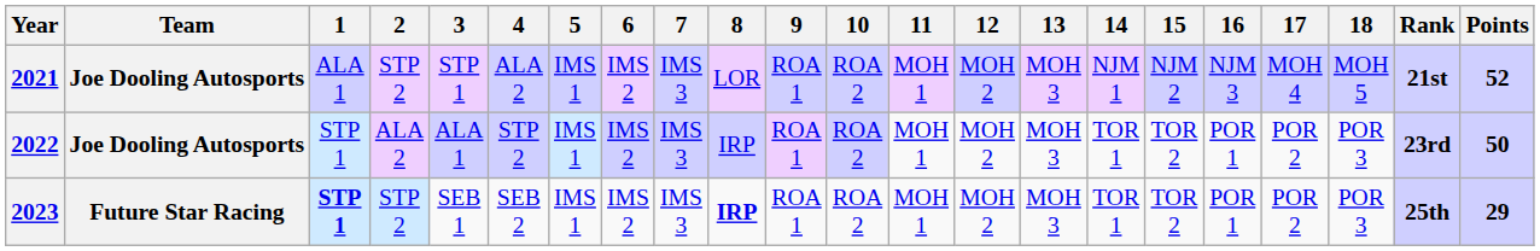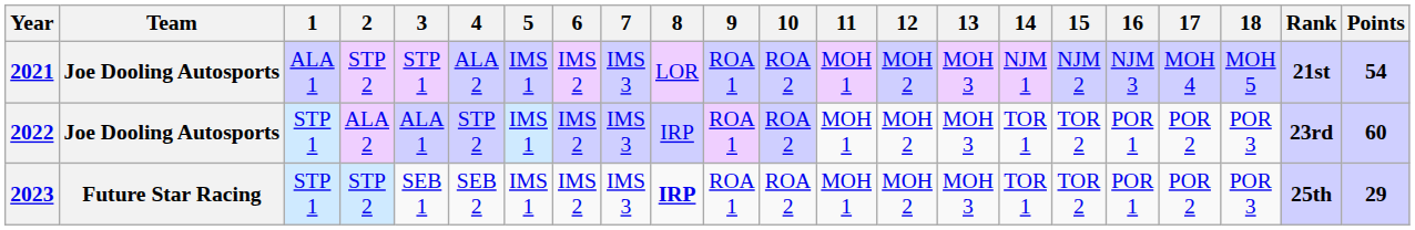 <table class="wikitable" style="text-align:center; font-size:90%">
 <tr>
 <th>Year</th>
 <th>Team</th>
 <th>1</th>
 <th>2</th>
 <th>3</th>
 <th>4</th>
 <th>5</th>
 <th>6</th>
 <th>7</th>
 <th>8</th>
 <th>9</th>
 <th>10</th>
 <th>11</th>
 <th>12</th>
 <th>13</th>
 <th>14</th>
 <th>15</th>
 <th>16</th>
 <th>17</th>
 <th>18</th>
 <th>Rank</th>
 <th>Points</th>
 </tr>
 <tr>
 <th><a href='#'>2021</a></th>
 <th><strong>Joe Dooling Autosports</strong></th>
 <td style="background:#CFCFFF;"><a href='#'>ALA<br>1</a><br></td>
 <td style="background:#EFCFFF;"><a href='#'>STP<br>2</a><br></td>
 <td style="background:#EFCFFF;"><a href='#'>STP<br>1</a><br></td>
 <td style="background:#CFCFFF;"><a href='#'>ALA<br>2</a><br></td>
 <td style="background:#CFCFFF;"><a href='#'>IMS<br>1</a><br></td>
 <td style="background:#EFCFFF;"><a href='#'>IMS<br>2</a><br></td>
 <td style="background:#CFCFFF;"><a href='#'>IMS<br>3</a><br></td>
 <td style="background:#EFCFFF;"><a href='#'>LOR</a><br></td>
 <td style="background:#CFCFFF;"><a href='#'>ROA<br>1</a><br></td>
 <td style="background:#CFCFFF;"><a href='#'>ROA<br>2</a><br></td>
 <td style="background:#EFCFFF;"><a href='#'>MOH<br>1</a><br></td>
 <td style="background:#CFCFFF;"><a href='#'>MOH<br>2</a><br></td>
 <td style="background:#EFCFFF;"><a href='#'>MOH<br>3</a><br></td>
 <td style="background:#EFCFFF;"><a href='#'>NJM<br>1</a><br></td>
 <td style="background:#CFCFFF;"><a href='#'>NJM<br>2</a><br></td>
 <td style="background:#CFCFFF;"><a href='#'>NJM<br>3</a><br></td>
 <td style="background:#CFCFFF;"><a href='#'>MOH<br>4</a><br></td>
 <td style="background:#CFCFFF;"><a href='#'>MOH<br>5</a><br></td>
 <th style="background:#CFCFFF;">21st</th>
-<th style="background:#CFCFFF;">52</th>
+<th style="background:#CFCFFF;">54</th>
 </tr>
 <tr>
 <th><a href='#'>2022</a></th>
 <th><strong>Joe Dooling Autosports</strong></th>
 <td style="background:#CFEAFF;"><a href='#'>STP<br>1</a><br></td>
 <td style="background:#EFCFFF;"><a href='#'>ALA<br>2</a><br></td>
 <td style="background:#CFCFFF;"><a href='#'>ALA<br>1</a><br></td>
 <td style="background:#CFCFFF;"><a href='#'>STP<br>2</a><br></td>
 <td style="background:#CFEAFF;"><a href='#'>IMS<br>1</a><br></td>
 <td style="background:#CFCFFF;"><a href='#'>IMS<br>2</a><br></td>
 <td style="background:#CFCFFF;"><a href='#'>IMS<br>3</a><br></td>
 <td style="background:#CFCFFF;"><a href='#'>IRP</a><br></td>
 <td style="background:#EFCFFF;"><a href='#'>ROA<br>1</a><br></td>
 <td style="background:#CFCFFF;"><a href='#'>ROA<br>2</a><br></td>
 <td><a href='#'>MOH<br>1</a></td>
 <td><a href='#'>MOH<br>2</a></td>
 <td><a href='#'>MOH<br>3</a></td>
 <td><a href='#'>TOR<br>1</a></td>
 <td><a href='#'>TOR<br>2</a></td>
 <td><a href='#'>POR<br>1</a></td>
 <td><a href='#'>POR<br>2</a></td>
 <td><a href='#'>POR<br>3</a></td>
 <th style="background:#CFCFFF;">23rd</th>
-<th style="background:#CFCFFF;">50</th>
+<th style="background:#CFCFFF;">60</th>
 </tr>
 <tr>
 <th><a href='#'>2023</a></th>
 <th>Future Star Racing</th>
-<td style="background:#CFEAFF;"><strong><a href='#'>STP<br>1</a><br></strong></td>
+<td style="background:#CFEAFF;"><a href='#'>STP<br>1</a><br></td>
 <td style="background:#CFEAFF;"><a href='#'>STP<br>2</a><br></td>
 <td><a href='#'>SEB<br>1</a></td>
 <td><a href='#'>SEB<br>2</a></td>
 <td><a href='#'>IMS<br>1</a></td>
 <td><a href='#'>IMS<br>2</a></td>
 <td><a href='#'>IMS<br>3</a></td>
 <td><strong><a href='#'>IRP</a></strong></td>
 <td><a href='#'>ROA<br>1</a></td>
 <td><a href='#'>ROA<br>2</a></td>
 <td><a href='#'>MOH<br>1</a></td>
 <td><a href='#'>MOH<br>2</a></td>
 <td><a href='#'>MOH<br>3</a></td>
 <td><a href='#'>TOR<br>1</a></td>
 <td><a href='#'>TOR<br>2</a></td>
 <td><a href='#'>POR<br>1</a></td>
 <td><a href='#'>POR<br>2</a></td>
 <td><a href='#'>POR<br>3</a></td>
 <th style="background:#CFCFFF;">25th</th>
 <th style="background:#CFCFFF;">29</th>
 </tr>
 </table>
